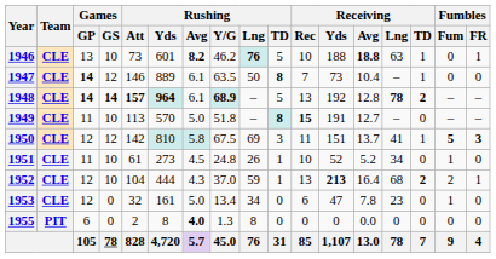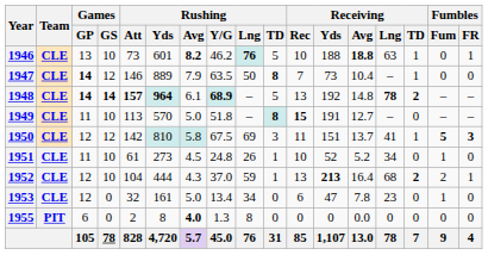 <table class= "wikitable" style="text-align:center;">
 <tr>
 <th rowspan="2">Year</th>
 <th rowspan="2">Team</th>
 <th colspan="2">Games</th>
 <th colspan="6">Rushing</th>
 <th colspan="5">Receiving</th>
 <th colspan="2">Fumbles</th>
 </tr>
 <tr>
 <th>GP</th>
 <th>GS</th>
 <th>Att</th>
 <th>Yds</th>
 <th>Avg</th>
 <th>Y/G</th>
 <th>Lng</th>
 <th>TD</th>
 <th>Rec</th>
 <th>Yds</th>
 <th>Avg</th>
 <th>Lng</th>
 <th>TD</th>
 <th>Fum</th>
 <th>FR</th>
 </tr>
 <tr>
 <th><a href='#'>1946</a></th>
 <th style="background:#ffe6bd;"><a href='#'>CLE</a></th>
 <td>13</td>
 <td>10</td>
 <td>73</td>
 <td>601</td>
 <td><strong>8.2</strong></td>
 <td>46.2</td>
 <td style="background:#cfecec;"><strong>76</strong></td>
 <td>5</td>
 <td>10</td>
 <td>188</td>
 <td><strong>18.8</strong></td>
 <td>63</td>
 <td>1</td>
 <td>0</td>
 <td>1</td>
 </tr>
 <tr>
 <th><a href='#'>1947</a></th>
 <th style="background:#ffe6bd;"><a href='#'>CLE</a></th>
 <td><strong>14</strong></td>
 <td>12</td>
 <td>146</td>
 <td>889</td>
-<td>6.1</td>
+<td>7.9</td>
 <td>63.5</td>
 <td>50</td>
 <td><strong>8</strong></td>
 <td>7</td>
 <td>73</td>
 <td>10.4</td>
 <td>–</td>
 <td>1</td>
 <td>0</td>
 <td>0</td>
 </tr>
 <tr>
 <th><a href='#'>1948</a></th>
 <th style="background:#ffe6bd;"><a href='#'>CLE</a></th>
 <td><strong>14</strong></td>
 <td><strong>14</strong></td>
 <td><strong>157</strong></td>
 <td style="background:#cfecec;"><strong>964</strong></td>
 <td>6.1</td>
 <td style="background:#cfecec;"><strong>68.9</strong></td>
 <td>–</td>
 <td>5</td>
 <td>13</td>
 <td>192</td>
-<td>12.8</td>
+<td>14.8</td>
 <td><strong>78</strong></td>
 <td><strong>2</strong></td>
 <td>–</td>
 <td>–</td>
 </tr>
 <tr>
 <th><a href='#'>1949</a></th>
 <th style="background:#ffe6bd;"><a href='#'>CLE</a></th>
 <td>11</td>
 <td>10</td>
 <td>113</td>
 <td>570</td>
 <td>5.0</td>
 <td>51.8</td>
 <td>–</td>
 <td style="background:#cfecec;"><strong>8</strong></td>
 <td><strong>15</strong></td>
 <td>191</td>
 <td>12.7</td>
 <td>–</td>
 <td>0</td>
 <td>–</td>
 <td>–</td>
 </tr>
 <tr>
 <th><a href='#'>1950</a></th>
 <th style="background:#ffe6bd;"><a href='#'>CLE</a></th>
 <td>12</td>
 <td>12</td>
 <td>142</td>
 <td style="background:#cfecec;">810</td>
 <td style="background:#cfecec;">5.8</td>
 <td>67.5</td>
 <td>69</td>
 <td>3</td>
 <td>11</td>
 <td>151</td>
 <td>13.7</td>
 <td>41</td>
 <td>1</td>
 <td><strong>5</strong></td>
 <td><strong>3</strong></td>
 </tr>
 <tr>
 <th><a href='#'>1951</a></th>
 <th><a href='#'>CLE</a></th>
 <td>11</td>
 <td>10</td>
 <td>61</td>
 <td>273</td>
 <td>4.5</td>
 <td>24.8</td>
 <td>26</td>
 <td>1</td>
 <td>10</td>
 <td>52</td>
 <td>5.2</td>
 <td>34</td>
 <td>0</td>
 <td>1</td>
 <td>0</td>
 </tr>
 <tr>
 <th><a href='#'>1952</a></th>
 <th><a href='#'>CLE</a></th>
 <td>12</td>
 <td>10</td>
 <td>104</td>
 <td>444</td>
 <td>4.3</td>
 <td>37.0</td>
 <td>59</td>
 <td>1</td>
 <td>13</td>
 <td><strong>213</strong></td>
 <td>16.4</td>
 <td>68</td>
 <td><strong>2</strong></td>
 <td>2</td>
 <td>1</td>
 </tr>
 <tr>
 <th><a href='#'>1953</a></th>
 <th><a href='#'>CLE</a></th>
 <td>12</td>
 <td>0</td>
 <td>32</td>
 <td>161</td>
 <td>5.0</td>
 <td>13.4</td>
 <td>34</td>
 <td>0</td>
 <td>6</td>
 <td>47</td>
 <td>7.8</td>
 <td>23</td>
 <td>0</td>
 <td>1</td>
 <td>0</td>
 </tr>
 <tr>
 <th><a href='#'>1955</a></th>
 <th><a href='#'>PIT</a></th>
 <td>6</td>
 <td>0</td>
 <td>2</td>
 <td>8</td>
 <td><strong>4.0</strong></td>
 <td>1.3</td>
 <td>8</td>
 <td>0</td>
 <td>0</td>
 <td>0</td>
 <td>0.0</td>
 <td>0</td>
 <td>0</td>
 <td>0</td>
 <td>0</td>
 </tr>
 <tr>
 <th colspan="2"></th>
 <th>105</th>
 <th><u>78</u></th>
 <th>828</th>
 <th>4,720</th>
 <th style="background:#e0cef2;">5.7</th>
 <th>45.0</th>
 <th>76</th>
 <th>31</th>
 <th>85</th>
 <th>1,107</th>
 <th>13.0</th>
 <th>78</th>
 <th>7</th>
 <th>9</th>
 <th>4</th>
 </tr>
 </table>
